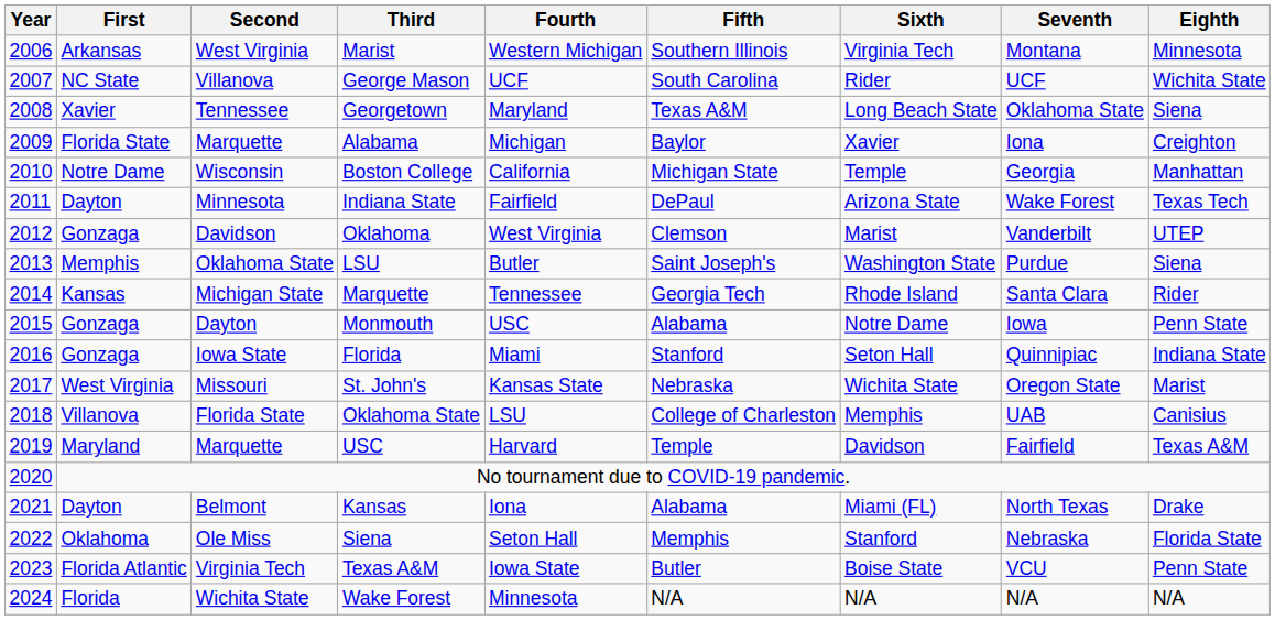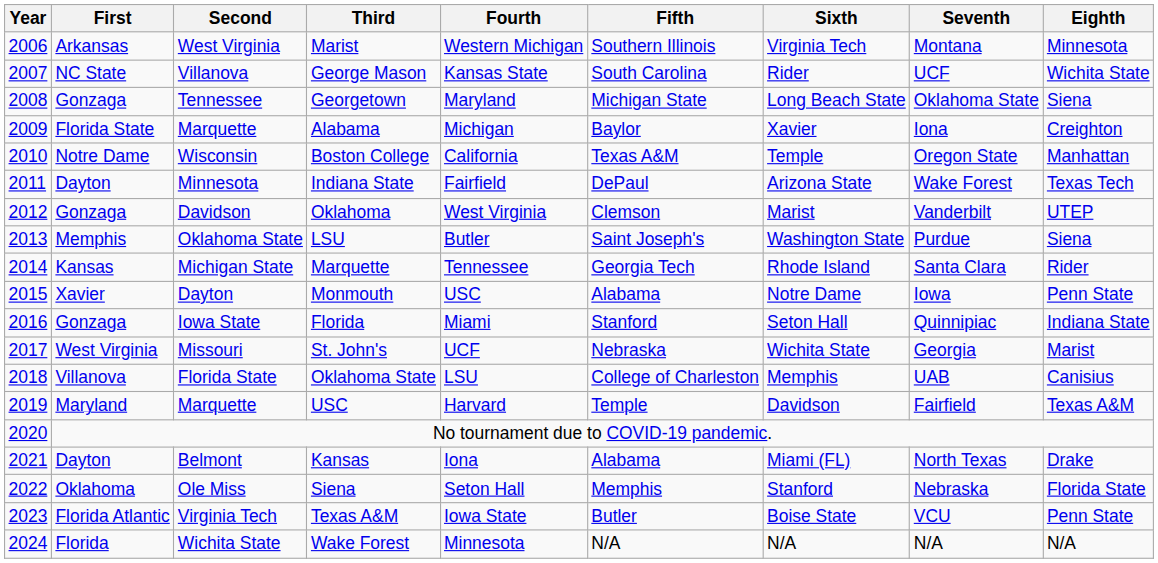 <table class="wikitable">
 <tr>
 <th>Year</th>
 <th>First</th>
 <th>Second</th>
 <th>Third</th>
 <th>Fourth</th>
 <th>Fifth</th>
 <th>Sixth</th>
 <th>Seventh</th>
 <th>Eighth</th>
 </tr>
 <tr>
 <td><a href='#'>2006</a></td>
 <td><a href='#'>Arkansas</a></td>
 <td><a href='#'>West Virginia</a></td>
 <td><a href='#'>Marist</a></td>
 <td><a href='#'>Western Michigan</a></td>
 <td><a href='#'>Southern Illinois</a></td>
 <td><a href='#'>Virginia Tech</a></td>
 <td><a href='#'>Montana</a></td>
 <td><a href='#'>Minnesota</a></td>
 </tr>
 <tr>
 <td><a href='#'>2007</a></td>
 <td><a href='#'>NC State</a></td>
 <td><a href='#'>Villanova</a></td>
 <td><a href='#'>George Mason</a></td>
-<td><a href='#'>UCF</a></td>
+<td><a href='#'>Kansas State</a></td>
 <td><a href='#'>South Carolina</a></td>
 <td><a href='#'>Rider</a></td>
 <td><a href='#'>UCF</a></td>
 <td><a href='#'>Wichita State</a></td>
 </tr>
 <tr>
 <td><a href='#'>2008</a></td>
-<td><a href='#'>Xavier</a></td>
+<td><a href='#'>Gonzaga</a></td>
 <td><a href='#'>Tennessee</a></td>
 <td><a href='#'>Georgetown</a></td>
 <td><a href='#'>Maryland</a></td>
-<td><a href='#'>Texas A&M</a></td>
+<td><a href='#'>Michigan State</a></td>
 <td><a href='#'>Long Beach State</a></td>
 <td><a href='#'>Oklahoma State</a></td>
 <td><a href='#'>Siena</a></td>
 </tr>
 <tr>
 <td><a href='#'>2009</a></td>
 <td><a href='#'>Florida State</a></td>
 <td><a href='#'>Marquette</a></td>
 <td><a href='#'>Alabama</a></td>
 <td><a href='#'>Michigan</a></td>
 <td><a href='#'>Baylor</a></td>
 <td><a href='#'>Xavier</a></td>
 <td><a href='#'>Iona</a></td>
 <td><a href='#'>Creighton</a></td>
 </tr>
 <tr>
 <td><a href='#'>2010</a></td>
 <td><a href='#'>Notre Dame</a></td>
 <td><a href='#'>Wisconsin</a></td>
 <td><a href='#'>Boston College</a></td>
 <td><a href='#'>California</a></td>
-<td><a href='#'>Michigan State</a></td>
+<td><a href='#'>Texas A&M</a></td>
 <td><a href='#'>Temple</a></td>
-<td><a href='#'>Georgia</a></td>
+<td><a href='#'>Oregon State</a></td>
 <td><a href='#'>Manhattan</a></td>
 </tr>
 <tr>
 <td><a href='#'>2011</a></td>
 <td><a href='#'>Dayton</a></td>
 <td><a href='#'>Minnesota</a></td>
 <td><a href='#'>Indiana State</a></td>
 <td><a href='#'>Fairfield</a></td>
 <td><a href='#'>DePaul</a></td>
 <td><a href='#'>Arizona State</a></td>
 <td><a href='#'>Wake Forest</a></td>
 <td><a href='#'>Texas Tech</a></td>
 </tr>
 <tr>
 <td><a href='#'>2012</a></td>
 <td><a href='#'>Gonzaga</a></td>
 <td><a href='#'>Davidson</a></td>
 <td><a href='#'>Oklahoma</a></td>
 <td><a href='#'>West Virginia</a></td>
 <td><a href='#'>Clemson</a></td>
 <td><a href='#'>Marist</a></td>
 <td><a href='#'>Vanderbilt</a></td>
 <td><a href='#'>UTEP</a></td>
 </tr>
 <tr>
 <td><a href='#'>2013</a></td>
 <td><a href='#'>Memphis</a></td>
 <td><a href='#'>Oklahoma State</a></td>
 <td><a href='#'>LSU</a></td>
 <td><a href='#'>Butler</a></td>
 <td><a href='#'>Saint Joseph's</a></td>
 <td><a href='#'>Washington State</a></td>
 <td><a href='#'>Purdue</a></td>
 <td><a href='#'>Siena</a></td>
 </tr>
 <tr>
 <td><a href='#'>2014</a></td>
 <td><a href='#'>Kansas</a></td>
 <td><a href='#'>Michigan State</a></td>
 <td><a href='#'>Marquette</a></td>
 <td><a href='#'>Tennessee</a></td>
 <td><a href='#'>Georgia Tech</a></td>
 <td><a href='#'>Rhode Island</a></td>
 <td><a href='#'>Santa Clara</a></td>
 <td><a href='#'>Rider</a></td>
 </tr>
 <tr>
 <td><a href='#'>2015</a></td>
-<td><a href='#'>Gonzaga</a></td>
+<td><a href='#'>Xavier</a></td>
 <td><a href='#'>Dayton</a></td>
 <td><a href='#'>Monmouth</a></td>
 <td><a href='#'>USC</a></td>
 <td><a href='#'>Alabama</a></td>
 <td><a href='#'>Notre Dame</a></td>
 <td><a href='#'>Iowa</a></td>
 <td><a href='#'>Penn State</a></td>
 </tr>
 <tr>
 <td><a href='#'>2016</a></td>
 <td><a href='#'>Gonzaga</a></td>
 <td><a href='#'>Iowa State</a></td>
 <td><a href='#'>Florida</a></td>
 <td><a href='#'>Miami</a></td>
 <td><a href='#'>Stanford</a></td>
 <td><a href='#'>Seton Hall</a></td>
 <td><a href='#'>Quinnipiac</a></td>
 <td><a href='#'>Indiana State</a></td>
 </tr>
 <tr>
 <td><a href='#'>2017</a></td>
 <td><a href='#'>West Virginia</a></td>
 <td><a href='#'>Missouri</a></td>
 <td><a href='#'>St. John's</a></td>
-<td><a href='#'>Kansas State</a></td>
+<td><a href='#'>UCF</a></td>
 <td><a href='#'>Nebraska</a></td>
 <td><a href='#'>Wichita State</a></td>
-<td><a href='#'>Oregon State</a></td>
+<td><a href='#'>Georgia</a></td>
 <td><a href='#'>Marist</a></td>
 </tr>
 <tr>
 <td><a href='#'>2018</a></td>
 <td><a href='#'>Villanova</a></td>
 <td><a href='#'>Florida State</a></td>
 <td><a href='#'>Oklahoma State</a></td>
 <td><a href='#'>LSU</a></td>
 <td><a href='#'>College of Charleston</a></td>
 <td><a href='#'>Memphis</a></td>
 <td><a href='#'>UAB</a></td>
 <td><a href='#'>Canisius</a></td>
 </tr>
 <tr>
 <td><a href='#'>2019</a></td>
 <td><a href='#'>Maryland</a></td>
 <td><a href='#'>Marquette</a></td>
 <td><a href='#'>USC</a></td>
 <td><a href='#'>Harvard</a></td>
 <td><a href='#'>Temple</a></td>
 <td><a href='#'>Davidson</a></td>
 <td><a href='#'>Fairfield</a></td>
 <td><a href='#'>Texas A&M</a></td>
 </tr>
 <tr>
 <td><a href='#'>2020</a></td>
 <td colspan="8" style="text-align: center;">No tournament due to <a href='#'>COVID-19 pandemic</a>.</td>
 </tr>
 <tr>
 <td><a href='#'>2021</a></td>
 <td><a href='#'>Dayton</a></td>
 <td><a href='#'>Belmont</a></td>
 <td><a href='#'>Kansas</a></td>
 <td><a href='#'>Iona</a></td>
 <td><a href='#'>Alabama</a></td>
 <td><a href='#'>Miami (FL)</a></td>
 <td><a href='#'>North Texas</a></td>
 <td><a href='#'>Drake</a></td>
 </tr>
 <tr>
 <td><a href='#'>2022</a></td>
 <td><a href='#'>Oklahoma</a></td>
 <td><a href='#'>Ole Miss</a></td>
 <td><a href='#'>Siena</a></td>
 <td><a href='#'>Seton Hall</a></td>
 <td><a href='#'>Memphis</a></td>
 <td><a href='#'>Stanford</a></td>
 <td><a href='#'>Nebraska</a></td>
 <td><a href='#'>Florida State</a></td>
 </tr>
 <tr>
 <td><a href='#'>2023</a></td>
 <td><a href='#'>Florida Atlantic</a></td>
 <td><a href='#'>Virginia Tech</a></td>
 <td><a href='#'>Texas A&M</a></td>
 <td><a href='#'>Iowa State</a></td>
 <td><a href='#'>Butler</a></td>
 <td><a href='#'>Boise State</a></td>
 <td><a href='#'>VCU</a></td>
 <td><a href='#'>Penn State</a></td>
 </tr>
 <tr>
 <td><a href='#'>2024</a></td>
 <td><a href='#'>Florida</a></td>
 <td><a href='#'>Wichita State</a></td>
 <td><a href='#'>Wake Forest</a></td>
 <td><a href='#'>Minnesota</a></td>
 <td>N/A</td>
 <td>N/A</td>
 <td>N/A</td>
 <td>N/A</td>
 </tr>
 </table>
